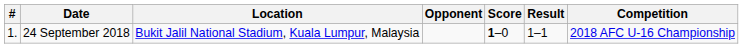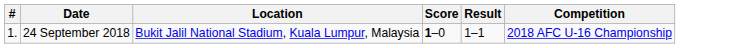 <table class="wikitable">
 <tr>
 <th>#</th>
 <th>Date</th>
 <th>Location</th>
-<th>Opponent</th>
 <th>Score</th>
 <th>Result</th>
 <th>Competition</th>
 </tr>
 <tr>
 <td align="center">1.</td>
 <td align="center">24 September 2018</td>
 <td><a href='#'>Bukit Jalil National Stadium</a>, <a href='#'>Kuala Lumpur</a>, Malaysia</td>
-<td></td>
 <td><strong>1</strong>–0</td>
 <td>1–1</td>
 <td><a href='#'>2018 AFC U-16 Championship</a></td>
 </tr>
 </table>
